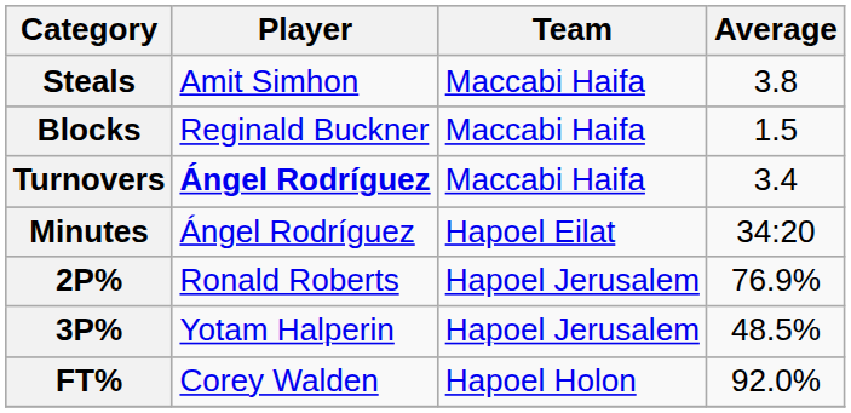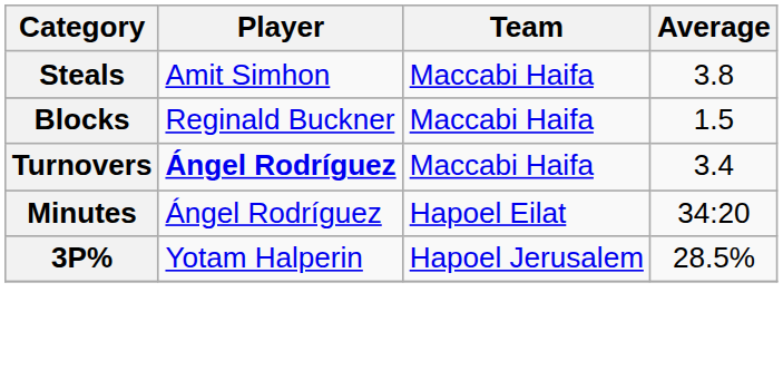 <table class="wikitable">
 <tr>
 <th>Category</th>
 <th>Player</th>
 <th>Team</th>
 <th>Average</th>
 </tr>
 <tr>
 <th>Steals</th>
 <td> <a href='#'>Amit Simhon</a></td>
 <td><a href='#'>Maccabi Haifa</a></td>
 <td style="text-align:center;">3.8</td>
 </tr>
 <tr>
 <th>Blocks</th>
 <td> <a href='#'>Reginald Buckner</a></td>
 <td><a href='#'>Maccabi Haifa</a></td>
 <td style="text-align:center;">1.5</td>
 </tr>
 <tr>
 <th>Turnovers</th>
 <td><strong> <a href='#'>Ángel Rodríguez</a></strong></td>
 <td><a href='#'>Maccabi Haifa</a></td>
 <td style="text-align:center;">3.4</td>
 </tr>
 <tr>
 <th>Minutes</th>
 <td> <a href='#'>Ángel Rodríguez</a></td>
 <td><a href='#'>Hapoel Eilat</a></td>
 <td style="text-align:center;">34:20</td>
 </tr>
 <tr>
-<th>2P%</th>
-<td> <a href='#'>Ronald Roberts</a></td>
-<td><a href='#'>Hapoel Jerusalem</a></td>
-<td style="text-align:center;">76.9%</td>
-</tr>
-<tr>
 <th>3P%</th>
 <td> <a href='#'>Yotam Halperin</a></td>
 <td><a href='#'>Hapoel Jerusalem</a></td>
-<td style="text-align:center;">48.5%</td>
-</tr>
-<tr>
-<th>FT%</th>
-<td> <a href='#'>Corey Walden</a></td>
-<td><a href='#'>Hapoel Holon</a></td>
-<td style="text-align:center;">92.0%</td>
+<td style="text-align:center;">28.5%</td>
 </tr>
 <tr>
 </tr>
 </table>
